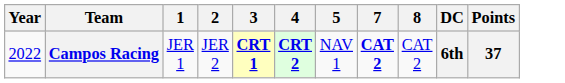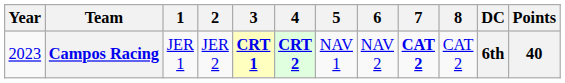 <table class="wikitable" style="text-align:center; font-size:85%">
 <tr>
 <th>Year</th>
 <th>Team</th>
 <th>1</th>
 <th>2</th>
 <th>3</th>
 <th>4</th>
 <th>5</th>
+<th>6</th>
 <th>7</th>
 <th>8</th>
 <th>DC</th>
 <th>Points</th>
 </tr>
 <tr>
-<td><a href='#'>2022</a></td>
+<td><a href='#'>2023</a></td>
 <th nowrap><a href='#'>Campos Racing</a></th>
 <td style="background:#;"><a href='#'>JER<br>1</a></td>
 <td style="background:#;"><a href='#'>JER<br>2</a></td>
 <td style="background:#FFFFBF;"><strong><a href='#'>CRT<br>1</a></strong><br></td>
 <td style="background:#DFFFDF;"><strong><a href='#'>CRT<br>2</a></strong><br></td>
 <td style="background:#;"><a href='#'>NAV<br>1</a></td>
+<td style="background:#;"><a href='#'>NAV<br>2</a></td>
 <td style="background:#;"><strong><a href='#'>CAT<br>2</a></strong></td>
 <td style="background:#;"><a href='#'>CAT<br>2</a></td>
 <th>6th</th>
-<th>37</th>
+<th>40</th>
 </tr>
 </table>
